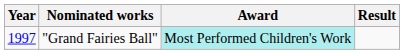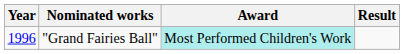 <table class="wikitable">
 <tr>
 <th>Year</th>
 <th>Nominated works</th>
 <th>Award</th>
 <th>Result</th>
 </tr>
 <tr>
-<td><a href='#'>1997</a></td>
+<td><a href='#'>1996</a></td>
 <td>"Grand Fairies Ball"</td>
 <td style="background: paleturquoise;">Most Performed Children's Work</td>
 <td></td>
 </tr>
 </table>
